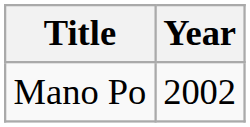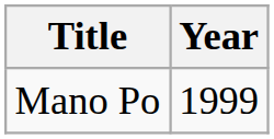 <table class="wikitable">
 <tr>
 <th>Title</th>
 <th>Year</th>
 </tr>
 <tr>
 <td>Mano Po</td>
-<td>2002</td>
+<td>1999</td>
 </tr>
 </table>
